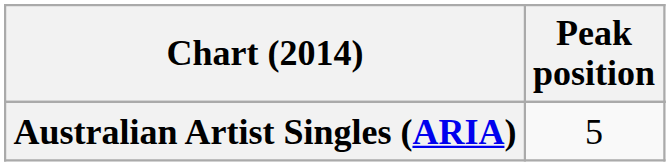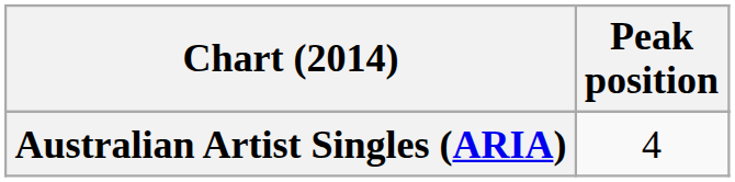 <table class="wikitable sortable plainrowheaders" style="text-align:center;">
 <tr>
 <th>Chart (2014)</th>
 <th>Peak<br>position</th>
 </tr>
 <tr>
 </tr>
 <tr>
 <th scope="row">Australian Artist Singles (<a href='#'>ARIA</a>)</th>
-<td>5</td>
+<td>4</td>
 </tr>
 </table>
